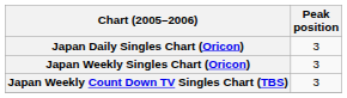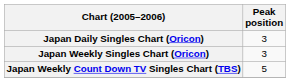 <table class="wikitable sortable plainrowheaders">
 <tr>
 <th>Chart (2005–2006)</th>
 <th>Peak<br>position</th>
 </tr>
 <tr>
 <th scope="row">Japan Daily Singles Chart (<a href='#'>Oricon</a>)</th>
 <td align="center">3</td>
 </tr>
 <tr>
 <th scope="row">Japan Weekly Singles Chart (<a href='#'>Oricon</a>)</th>
 <td align="center">3</td>
 </tr>
 <tr>
 <th scope="row">Japan Weekly <a href='#'>Count Down TV</a> Singles Chart (<a href='#'>TBS</a>)</th>
-<td align="center">3</td>
+<td align="center">5</td>
 </tr>
 <tr>
 </tr>
 </table>
